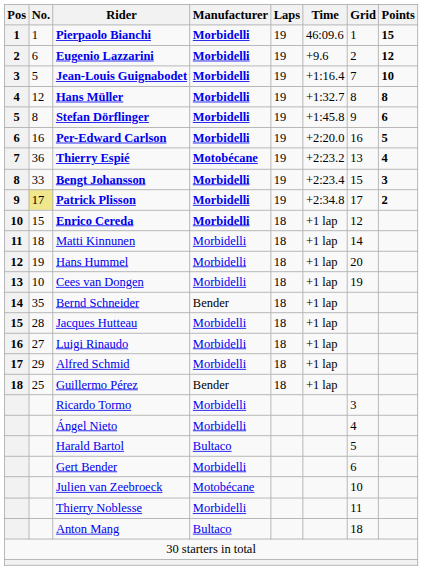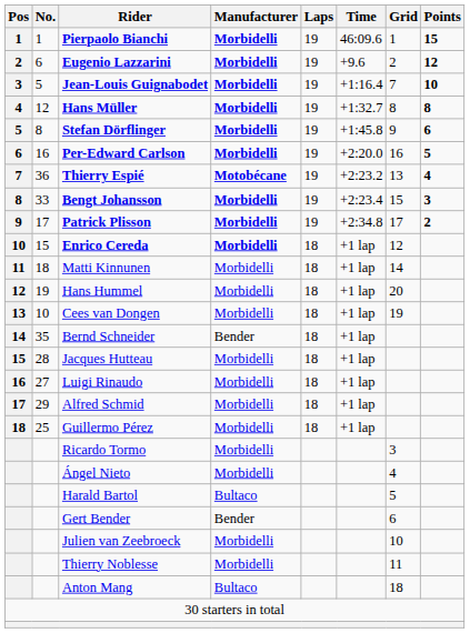 <table class="wikitable" style="font-size: 95%;">
 <tr>
 <th>Pos</th>
 <th>No.</th>
 <th>Rider</th>
 <th>Manufacturer</th>
 <th>Laps</th>
 <th>Time</th>
 <th>Grid</th>
 <th>Points</th>
 </tr>
 <tr>
 <th>1</th>
 <td>1</td>
 <td> <strong><a href='#'>Pierpaolo Bianchi</a></strong></td>
 <td><strong><a href='#'>Morbidelli</a></strong></td>
 <td>19</td>
 <td>46:09.6</td>
 <td>1</td>
 <td><strong>15</strong></td>
 </tr>
 <tr>
 <th>2</th>
 <td>6</td>
 <td> <strong><a href='#'>Eugenio Lazzarini</a></strong></td>
 <td><strong><a href='#'>Morbidelli</a></strong></td>
 <td>19</td>
 <td>+9.6</td>
 <td>2</td>
 <td><strong>12</strong></td>
 </tr>
 <tr>
 <th>3</th>
 <td>5</td>
 <td> <strong><a href='#'>Jean-Louis Guignabodet</a></strong></td>
 <td><strong><a href='#'>Morbidelli</a></strong></td>
 <td>19</td>
 <td>+1:16.4</td>
 <td>7</td>
 <td><strong>10</strong></td>
 </tr>
 <tr>
 <th>4</th>
 <td>12</td>
 <td> <strong><a href='#'>Hans Müller</a></strong></td>
 <td><strong><a href='#'>Morbidelli</a></strong></td>
 <td>19</td>
 <td>+1:32.7</td>
 <td>8</td>
 <td><strong>8</strong></td>
 </tr>
 <tr>
 <th>5</th>
 <td>8</td>
 <td> <strong><a href='#'>Stefan Dörflinger</a></strong></td>
 <td><strong><a href='#'>Morbidelli</a></strong></td>
 <td>19</td>
 <td>+1:45.8</td>
 <td>9</td>
 <td><strong>6</strong></td>
 </tr>
 <tr>
 <th>6</th>
 <td>16</td>
 <td> <strong><a href='#'>Per-Edward Carlson</a></strong></td>
 <td><strong><a href='#'>Morbidelli</a></strong></td>
 <td>19</td>
 <td>+2:20.0</td>
 <td>16</td>
 <td><strong>5</strong></td>
 </tr>
 <tr>
 <th>7</th>
 <td>36</td>
 <td> <strong><a href='#'>Thierry Espié</a></strong></td>
 <td><strong><a href='#'>Motobécane</a></strong></td>
 <td>19</td>
 <td>+2:23.2</td>
 <td>13</td>
 <td><strong>4</strong></td>
 </tr>
 <tr>
 <th>8</th>
 <td>33</td>
 <td> <strong><a href='#'>Bengt Johansson</a></strong></td>
 <td><strong><a href='#'>Morbidelli</a></strong></td>
 <td>19</td>
 <td>+2:23.4</td>
 <td>15</td>
 <td><strong>3</strong></td>
 </tr>
 <tr>
 <th>9</th>
-<td style="background: khaki;">17</td>
+<td>17</td>
 <td> <strong><a href='#'>Patrick Plisson</a></strong></td>
 <td><strong><a href='#'>Morbidelli</a></strong></td>
 <td>19</td>
 <td>+2:34.8</td>
 <td>17</td>
 <td><strong>2</strong></td>
 </tr>
 <tr>
 <th>10</th>
 <td>15</td>
 <td> <strong><a href='#'>Enrico Cereda</a></strong></td>
 <td><strong><a href='#'>Morbidelli</a></strong></td>
 <td>18</td>
 <td>+1 lap</td>
 <td>12</td>
 <td></td>
 </tr>
 <tr>
 <th>11</th>
 <td>18</td>
 <td> <a href='#'>Matti Kinnunen</a></td>
 <td><a href='#'>Morbidelli</a></td>
 <td>18</td>
 <td>+1 lap</td>
 <td>14</td>
 <td></td>
 </tr>
 <tr>
 <th>12</th>
 <td>19</td>
 <td> <a href='#'>Hans Hummel</a></td>
 <td><a href='#'>Morbidelli</a></td>
 <td>18</td>
 <td>+1 lap</td>
 <td>20</td>
 <td></td>
 </tr>
 <tr>
 <th>13</th>
 <td>10</td>
 <td> <a href='#'>Cees van Dongen</a></td>
 <td><a href='#'>Morbidelli</a></td>
 <td>18</td>
 <td>+1 lap</td>
 <td>19</td>
 <td></td>
 </tr>
 <tr>
 <th>14</th>
 <td>35</td>
 <td> <a href='#'>Bernd Schneider</a></td>
 <td>Bender</td>
 <td>18</td>
 <td>+1 lap</td>
 <td></td>
 <td></td>
 </tr>
 <tr>
 <th>15</th>
 <td>28</td>
 <td> <a href='#'>Jacques Hutteau</a></td>
 <td><a href='#'>Morbidelli</a></td>
 <td>18</td>
 <td>+1 lap</td>
 <td></td>
 <td></td>
 </tr>
 <tr>
 <th>16</th>
 <td>27</td>
 <td> <a href='#'>Luigi Rinaudo</a></td>
 <td><a href='#'>Morbidelli</a></td>
 <td>18</td>
 <td>+1 lap</td>
 <td></td>
 <td></td>
 </tr>
 <tr>
 <th>17</th>
 <td>29</td>
 <td> <a href='#'>Alfred Schmid</a></td>
 <td><a href='#'>Morbidelli</a></td>
 <td>18</td>
 <td>+1 lap</td>
 <td></td>
 <td></td>
 </tr>
 <tr>
 <th>18</th>
 <td>25</td>
 <td> <a href='#'>Guillermo Pérez</a></td>
-<td>Bender</td>
+<td><a href='#'>Morbidelli</a></td>
 <td>18</td>
 <td>+1 lap</td>
 <td></td>
 <td></td>
 </tr>
 <tr>
 <th></th>
 <td></td>
 <td> <a href='#'>Ricardo Tormo</a></td>
 <td><a href='#'>Morbidelli</a></td>
 <td></td>
 <td></td>
 <td>3</td>
 <td></td>
 </tr>
 <tr>
 <th></th>
 <td></td>
 <td> <a href='#'>Ángel Nieto</a></td>
 <td><a href='#'>Morbidelli</a></td>
 <td></td>
 <td></td>
 <td>4</td>
 <td></td>
 </tr>
 <tr>
 <th></th>
 <td></td>
 <td> <a href='#'>Harald Bartol</a></td>
 <td><a href='#'>Bultaco</a></td>
 <td></td>
 <td></td>
 <td>5</td>
 <td></td>
 </tr>
 <tr>
 <th></th>
 <td></td>
 <td> <a href='#'>Gert Bender</a></td>
-<td><a href='#'>Morbidelli</a></td>
+<td>Bender</td>
 <td></td>
 <td></td>
 <td>6</td>
 <td></td>
 </tr>
 <tr>
 <th></th>
 <td></td>
 <td> <a href='#'>Julien van Zeebroeck</a></td>
-<td><a href='#'>Motobécane</a></td>
+<td><a href='#'>Morbidelli</a></td>
 <td></td>
 <td></td>
 <td>10</td>
 <td></td>
 </tr>
 <tr>
 <th></th>
 <td></td>
 <td> <a href='#'>Thierry Noblesse</a></td>
 <td><a href='#'>Morbidelli</a></td>
 <td></td>
 <td></td>
 <td>11</td>
 <td></td>
 </tr>
 <tr>
 <th></th>
 <td></td>
 <td> <a href='#'>Anton Mang</a></td>
 <td><a href='#'>Bultaco</a></td>
 <td></td>
 <td></td>
 <td>18</td>
 <td></td>
 </tr>
 <tr>
 <td colspan=8 align=center>30 starters in total</td>
 </tr>
 <tr>
 <th colspan=8></th>
 </tr>
 </table>
